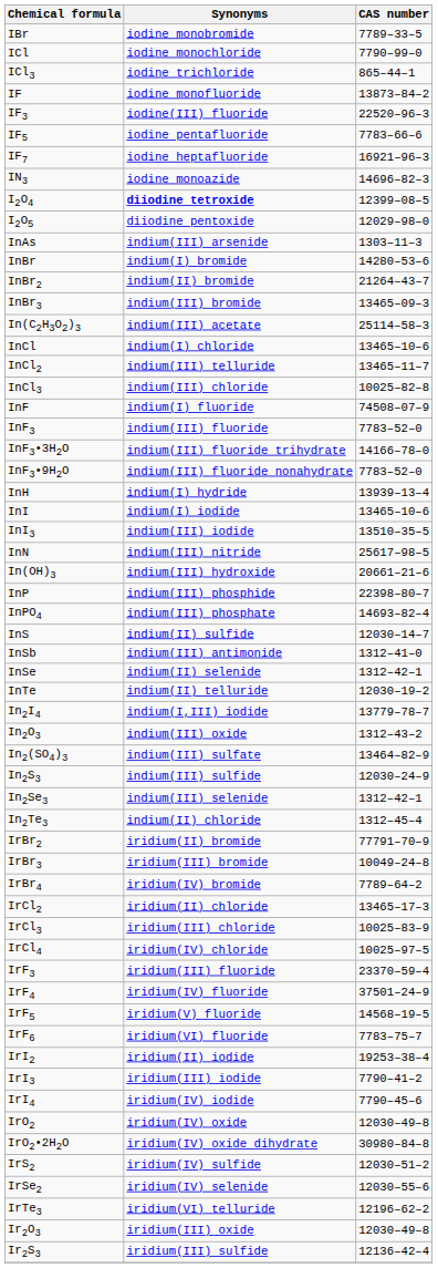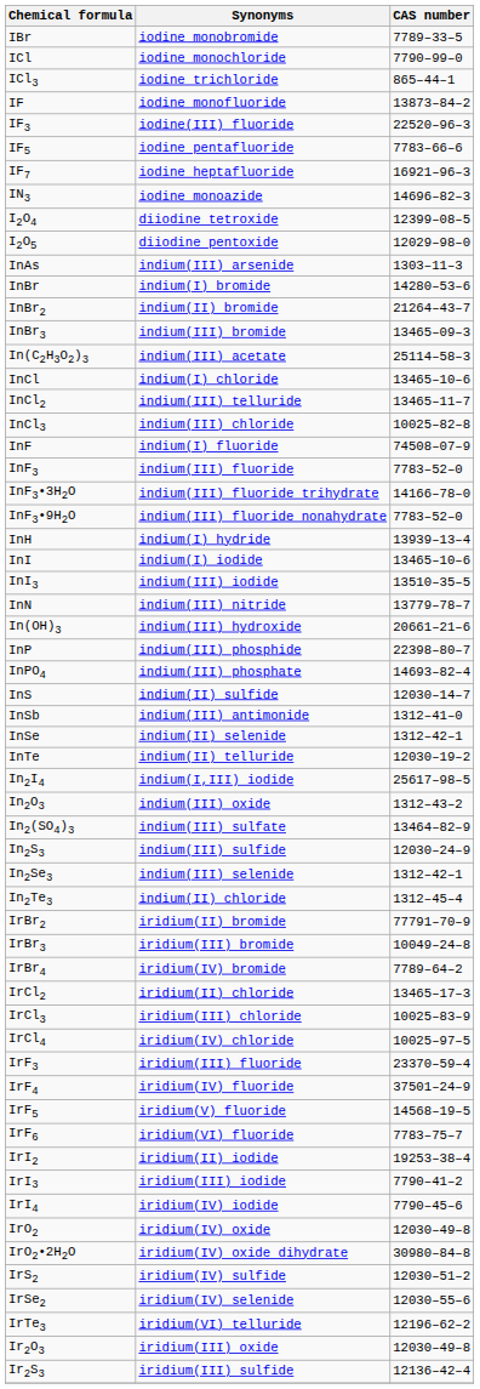 <table class="wikitable">
 <tr>
 <th>Chemical formula</th>
 <th>Synonyms</th>
 <th>CAS number</th>
 </tr>
 <tr>
 <td>IBr</td>
 <td><a href='#'>iodine monobromide</a></td>
 <td>7789–33–5</td>
 </tr>
 <tr>
 <td>ICl</td>
 <td><a href='#'>iodine monochloride</a></td>
 <td>7790–99–0</td>
 </tr>
 <tr>
 <td>ICl<sub>3</sub></td>
 <td><a href='#'>iodine trichloride</a></td>
 <td>865–44–1</td>
 </tr>
 <tr>
 <td>IF</td>
 <td><a href='#'>iodine monofluoride</a></td>
 <td>13873–84–2</td>
 </tr>
 <tr>
 <td>IF<sub>3</sub></td>
 <td><a href='#'>iodine(III) fluoride</a></td>
 <td>22520–96–3</td>
 </tr>
 <tr>
 <td>IF<sub>5</sub></td>
 <td><a href='#'>iodine pentafluoride</a></td>
 <td>7783–66–6</td>
 </tr>
 <tr>
 <td>IF<sub>7</sub></td>
 <td><a href='#'>iodine heptafluoride</a></td>
 <td>16921–96–3</td>
 </tr>
 <tr>
 <td>IN<sub>3</sub></td>
 <td><a href='#'>iodine monoazide</a></td>
 <td>14696–82–3</td>
 </tr>
 <tr>
 <td>I<sub>2</sub>O<sub>4</sub></td>
-<td><strong><a href='#'>diiodine tetroxide</a></strong></td>
+<td><a href='#'>diiodine tetroxide</a></td>
 <td>12399–08–5</td>
 </tr>
 <tr>
 <td>I<sub>2</sub>O<sub>5</sub></td>
 <td><a href='#'>diiodine pentoxide</a></td>
 <td>12029–98–0</td>
 </tr>
 <tr>
 <td>InAs</td>
 <td><a href='#'>indium(III) arsenide</a></td>
 <td>1303–11–3</td>
 </tr>
 <tr>
 <td>InBr</td>
 <td><a href='#'>indium(I) bromide</a></td>
 <td>14280–53–6</td>
 </tr>
 <tr>
 <td>InBr<sub>2</sub></td>
 <td><a href='#'>indium(II) bromide</a></td>
 <td>21264–43–7</td>
 </tr>
 <tr>
 <td>InBr<sub>3</sub></td>
 <td><a href='#'>indium(III) bromide</a></td>
 <td>13465–09–3</td>
 </tr>
 <tr>
 <td>In(C<sub>2</sub>H<sub>3</sub>O<sub>2</sub>)<sub>3</sub></td>
 <td><a href='#'>indium(III) acetate</a></td>
 <td>25114–58–3</td>
 </tr>
 <tr>
 <td>InCl</td>
 <td><a href='#'>indium(I) chloride</a></td>
 <td>13465–10–6</td>
 </tr>
 <tr>
 <td>InCl<sub>2</sub></td>
 <td><a href='#'>indium(III) telluride</a></td>
 <td>13465–11–7</td>
 </tr>
 <tr>
 <td>InCl<sub>3</sub></td>
 <td><a href='#'>indium(III) chloride</a></td>
 <td>10025–82–8</td>
 </tr>
 <tr>
 <td>InF</td>
 <td><a href='#'>indium(I) fluoride</a></td>
 <td>74508–07–9</td>
 </tr>
 <tr>
 <td>InF<sub>3</sub></td>
 <td><a href='#'>indium(III) fluoride</a></td>
 <td>7783–52–0</td>
 </tr>
 <tr>
 <td>InF<sub>3</sub>•3H<sub>2</sub>O</td>
 <td><a href='#'>indium(III) fluoride trihydrate</a></td>
 <td>14166–78–0</td>
 </tr>
 <tr>
 <td>InF<sub>3</sub>•9H<sub>2</sub>O</td>
 <td><a href='#'>indium(III) fluoride nonahydrate</a></td>
 <td>7783–52–0</td>
 </tr>
 <tr>
 <td>InH</td>
 <td><a href='#'>indium(I) hydride</a></td>
 <td>13939–13–4</td>
 </tr>
 <tr>
 <td>InI</td>
 <td><a href='#'>indium(I) iodide</a></td>
 <td>13465–10–6</td>
 </tr>
 <tr>
 <td>InI<sub>3</sub></td>
 <td><a href='#'>indium(III) iodide</a></td>
 <td>13510–35–5</td>
 </tr>
 <tr>
 <td>InN</td>
 <td><a href='#'>indium(III) nitride</a></td>
-<td>25617–98–5</td>
+<td>13779–78–7</td>
 </tr>
 <tr>
 <td>In(OH)<sub>3</sub></td>
 <td><a href='#'>indium(III) hydroxide</a></td>
 <td>20661–21–6</td>
 </tr>
 <tr>
 <td>InP</td>
 <td><a href='#'>indium(III) phosphide</a></td>
 <td>22398–80–7</td>
 </tr>
 <tr>
 <td>InPO<sub>4</sub></td>
 <td><a href='#'>indium(III) phosphate</a></td>
 <td>14693–82–4</td>
 </tr>
 <tr>
 <td>InS</td>
 <td><a href='#'>indium(II) sulfide</a></td>
 <td>12030–14–7</td>
 </tr>
 <tr>
 <td>InSb</td>
 <td><a href='#'>indium(III) antimonide</a></td>
 <td>1312–41–0</td>
 </tr>
 <tr>
 <td>InSe</td>
 <td><a href='#'>indium(II) selenide</a></td>
 <td>1312–42–1</td>
 </tr>
 <tr>
 <td>InTe</td>
 <td><a href='#'>indium(II) telluride</a></td>
 <td>12030–19–2</td>
 </tr>
 <tr>
 <td>In<sub>2</sub>I<sub>4</sub></td>
 <td><a href='#'>indium(I,III) iodide</a></td>
-<td>13779–78–7</td>
+<td>25617–98–5</td>
 </tr>
 <tr>
 <td>In<sub>2</sub>O<sub>3</sub></td>
 <td><a href='#'>indium(III) oxide</a></td>
 <td>1312–43–2</td>
 </tr>
 <tr>
 <td>In<sub>2</sub>(SO<sub>4</sub>)<sub>3</sub></td>
 <td><a href='#'>indium(III) sulfate</a></td>
 <td>13464–82–9</td>
 </tr>
 <tr>
 <td>In<sub>2</sub>S<sub>3</sub></td>
 <td><a href='#'>indium(III) sulfide</a></td>
 <td>12030–24–9</td>
 </tr>
 <tr>
 <td>In<sub>2</sub>Se<sub>3</sub></td>
 <td><a href='#'>indium(III) selenide</a></td>
 <td>1312–42–1</td>
 </tr>
 <tr>
 <td>In<sub>2</sub>Te<sub>3</sub></td>
 <td><a href='#'>indium(II) chloride</a></td>
 <td>1312–45–4</td>
 </tr>
 <tr>
 <td>IrBr<sub>2</sub></td>
 <td><a href='#'>iridium(II) bromide</a></td>
 <td>77791–70–9</td>
 </tr>
 <tr>
 <td>IrBr<sub>3</sub></td>
 <td><a href='#'>iridium(III) bromide</a></td>
 <td>10049–24–8</td>
 </tr>
 <tr>
 <td>IrBr<sub>4</sub></td>
 <td><a href='#'>iridium(IV) bromide</a></td>
 <td>7789–64–2</td>
 </tr>
 <tr>
 <td>IrCl<sub>2</sub></td>
 <td><a href='#'>iridium(II) chloride</a></td>
 <td>13465–17–3</td>
 </tr>
 <tr>
 <td>IrCl<sub>3</sub></td>
 <td><a href='#'>iridium(III) chloride</a></td>
 <td>10025–83–9</td>
 </tr>
 <tr>
 <td>IrCl<sub>4</sub></td>
 <td><a href='#'>iridium(IV) chloride</a></td>
 <td>10025–97–5</td>
 </tr>
 <tr>
 <td>IrF<sub>3</sub></td>
 <td><a href='#'>iridium(III) fluoride</a></td>
 <td>23370–59–4</td>
 </tr>
 <tr>
 <td>IrF<sub>4</sub></td>
 <td><a href='#'>iridium(IV) fluoride</a></td>
 <td>37501–24–9</td>
 </tr>
 <tr>
 <td>IrF<sub>5</sub></td>
 <td><a href='#'>iridium(V) fluoride</a></td>
 <td>14568–19–5</td>
 </tr>
 <tr>
 <td>IrF<sub>6</sub></td>
 <td><a href='#'>iridium(VI) fluoride</a></td>
 <td>7783–75–7</td>
 </tr>
 <tr>
 <td>IrI<sub>2</sub></td>
 <td><a href='#'>iridium(II) iodide</a></td>
 <td>19253–38–4</td>
 </tr>
 <tr>
 <td>IrI<sub>3</sub></td>
 <td><a href='#'>iridium(III) iodide</a></td>
 <td>7790–41–2</td>
 </tr>
 <tr>
 <td>IrI<sub>4</sub></td>
 <td><a href='#'>iridium(IV) iodide</a></td>
 <td>7790–45–6</td>
 </tr>
 <tr>
 <td>IrO<sub>2</sub></td>
 <td><a href='#'>iridium(IV) oxide</a></td>
 <td>12030–49–8</td>
 </tr>
 <tr>
 <td>IrO<sub>2</sub>•2H<sub>2</sub>O</td>
 <td><a href='#'>iridium(IV) oxide dihydrate</a></td>
 <td>30980–84–8</td>
 </tr>
 <tr>
 <td>IrS<sub>2</sub></td>
 <td><a href='#'>iridium(IV) sulfide</a></td>
 <td>12030–51–2</td>
 </tr>
 <tr>
 <td>IrSe<sub>2</sub></td>
 <td><a href='#'>iridium(IV) selenide</a></td>
 <td>12030–55–6</td>
 </tr>
 <tr>
 <td>IrTe<sub>3</sub></td>
 <td><a href='#'>iridium(VI) telluride</a></td>
 <td>12196–62–2</td>
 </tr>
 <tr>
 <td>Ir<sub>2</sub>O<sub>3</sub></td>
 <td><a href='#'>iridium(III) oxide</a></td>
 <td>12030–49–8</td>
 </tr>
 <tr>
 <td>Ir<sub>2</sub>S<sub>3</sub></td>
 <td><a href='#'>iridium(III) sulfide</a></td>
 <td>12136–42–4</td>
 </tr>
 <tr>
 </tr>
 </table>
